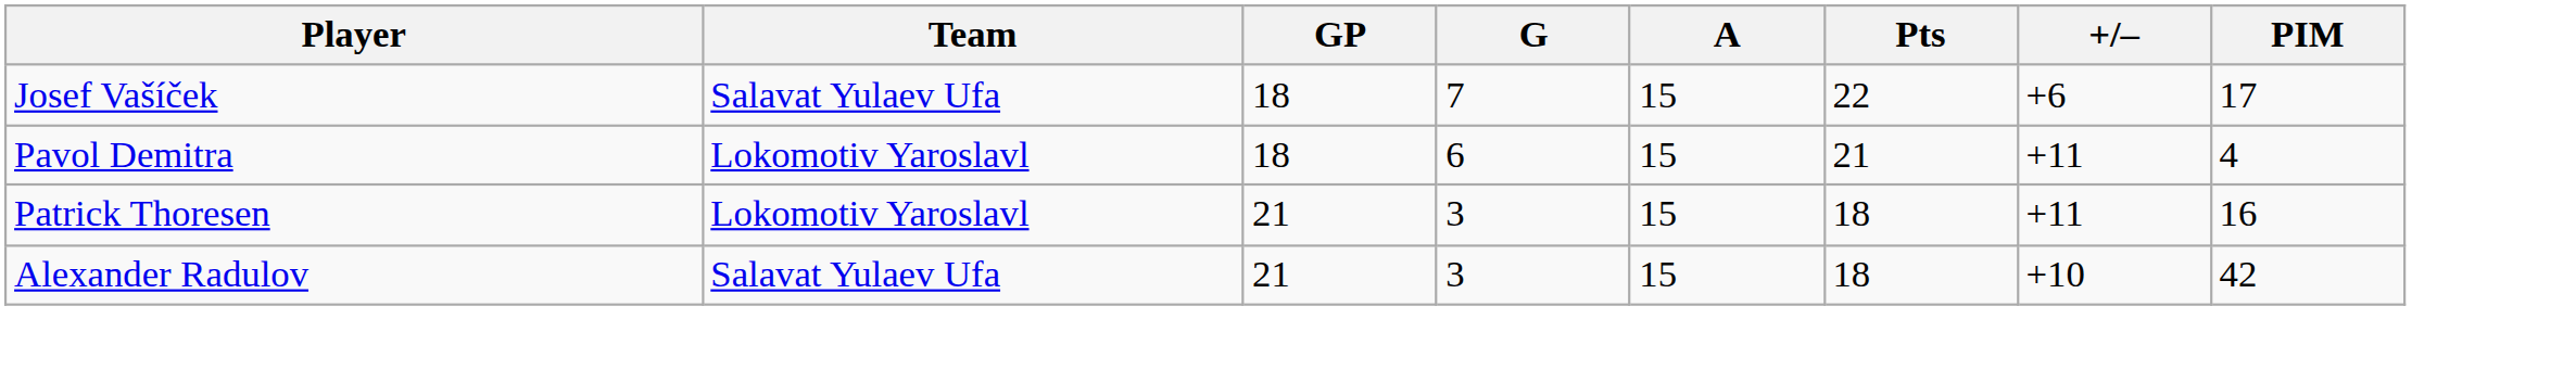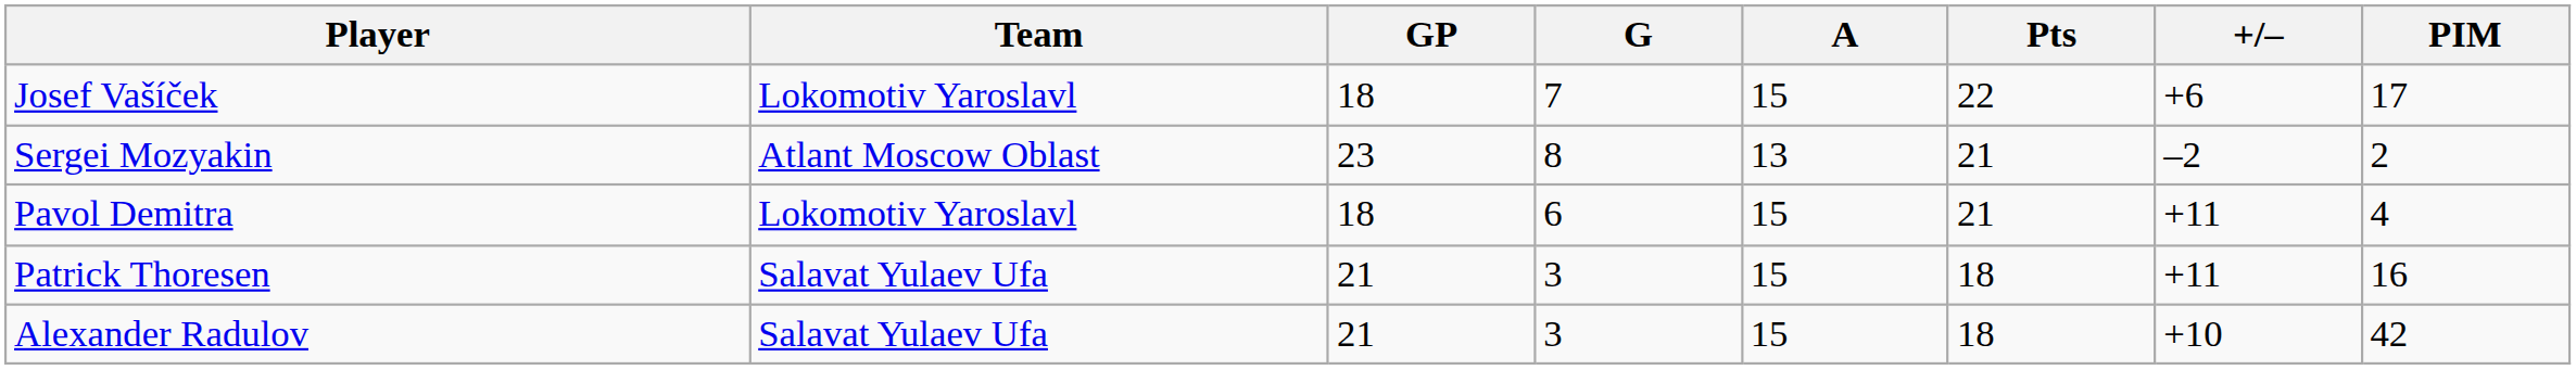 <table class="wikitable sortable">
 <tr>
 <th bgcolor="#DDDDFF" width="18%">Player</th>
 <th bgcolor="#DDDDFF" width="14%">Team</th>
 <th bgcolor="#DDDDFF" width="5%">GP</th>
 <th bgcolor="#DDDDFF" width="5%">G</th>
 <th bgcolor="#DDDDFF" width="5%">A</th>
 <th bgcolor="#DDDDFF" width="5%">Pts</th>
 <th bgcolor="#DDDDFF" width="5%">+/–</th>
 <th bgcolor="#DDDDFF" width="5%">PIM</th>
 </tr>
 <tr>
 <td> <a href='#'>Josef Vašíček</a></td>
-<td align=left><a href='#'>Salavat Yulaev Ufa</a></td>
+<td align=left><a href='#'>Lokomotiv Yaroslavl</a></td>
 <td>18</td>
 <td>7</td>
 <td>15</td>
 <td>22</td>
 <td>+6</td>
 <td>17</td>
+</tr>
+<tr>
+<td> <a href='#'>Sergei Mozyakin</a></td>
+<td align=left><a href='#'>Atlant Moscow Oblast</a></td>
+<td>23</td>
+<td>8</td>
+<td>13</td>
+<td>21</td>
+<td>–2</td>
+<td>2</td>
 </tr>
 <tr>
 <td> <a href='#'>Pavol Demitra</a></td>
 <td align=left><a href='#'>Lokomotiv Yaroslavl</a></td>
 <td>18</td>
 <td>6</td>
 <td>15</td>
 <td>21</td>
 <td>+11</td>
 <td>4</td>
 </tr>
 <tr>
 <td> <a href='#'>Patrick Thoresen</a></td>
-<td align=left><a href='#'>Lokomotiv Yaroslavl</a></td>
+<td align=left><a href='#'>Salavat Yulaev Ufa</a></td>
 <td>21</td>
 <td>3</td>
 <td>15</td>
 <td>18</td>
 <td>+11</td>
 <td>16</td>
 </tr>
 <tr>
 <td> <a href='#'>Alexander Radulov</a></td>
 <td align=left><a href='#'>Salavat Yulaev Ufa</a></td>
 <td>21</td>
 <td>3</td>
 <td>15</td>
 <td>18</td>
 <td>+10</td>
 <td>42</td>
 </tr>
 </table>
